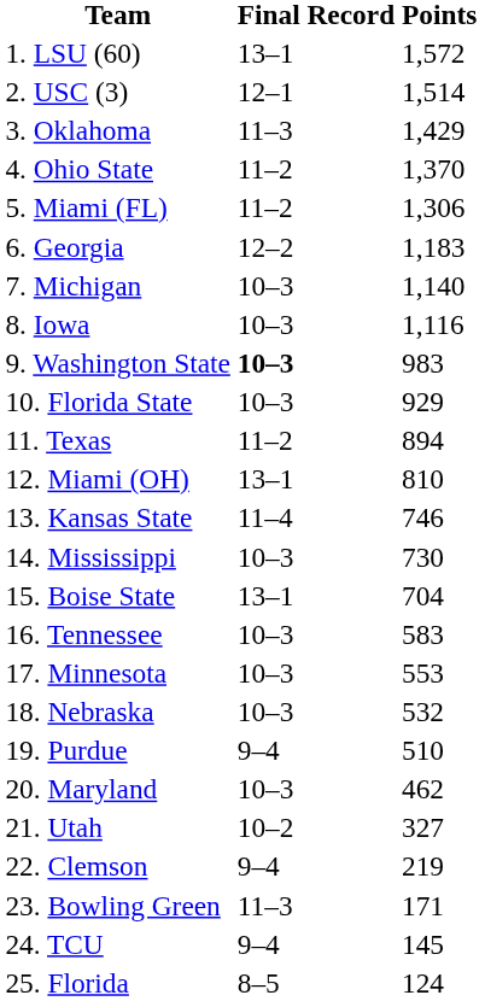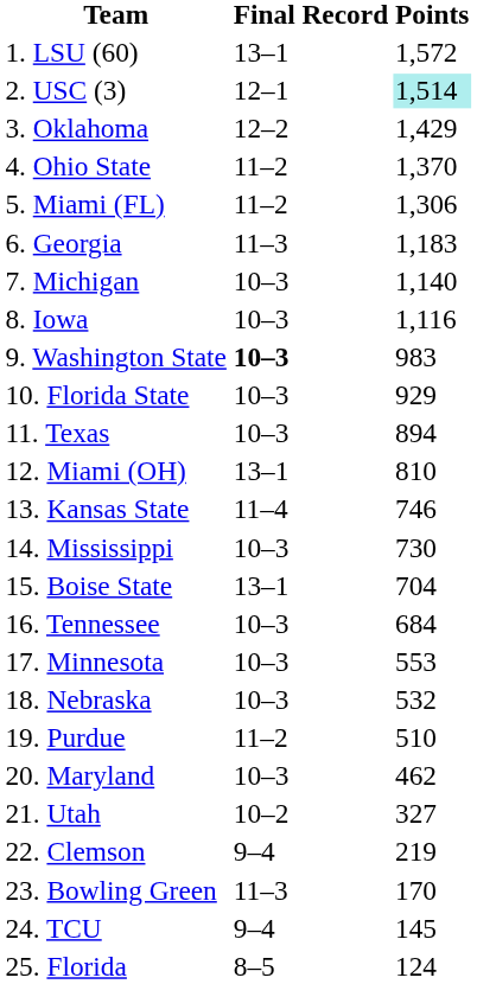 <table>
 <tr>
 <th>Team</th>
 <th>Final Record</th>
 <th>Points</th>
 </tr>
 <tr>
 <td>1. <a href='#'>LSU</a> (60)</td>
 <td>13–1</td>
 <td>1,572</td>
 </tr>
 <tr>
 <td>2. <a href='#'>USC</a> (3)</td>
 <td>12–1</td>
-<td>1,514</td>
+<td style="background: paleturquoise;">1,514</td>
 </tr>
 <tr>
 <td>3. <a href='#'>Oklahoma</a></td>
-<td>11–3</td>
+<td>12–2</td>
 <td>1,429</td>
 </tr>
 <tr>
 <td>4. <a href='#'>Ohio State</a></td>
 <td>11–2</td>
 <td>1,370</td>
 </tr>
 <tr>
 <td>5. <a href='#'>Miami (FL)</a></td>
 <td>11–2</td>
 <td>1,306</td>
 </tr>
 <tr>
 <td>6. <a href='#'>Georgia</a></td>
-<td>12–2</td>
+<td>11–3</td>
 <td>1,183</td>
 </tr>
 <tr>
 <td>7. <a href='#'>Michigan</a></td>
 <td>10–3</td>
 <td>1,140</td>
 </tr>
 <tr>
 <td>8. <a href='#'>Iowa</a></td>
 <td>10–3</td>
 <td>1,116</td>
 </tr>
 <tr>
 <td>9. <a href='#'>Washington State</a></td>
 <td><strong>10–3</strong></td>
 <td>983</td>
 </tr>
 <tr>
 <td>10. <a href='#'>Florida State</a></td>
 <td>10–3</td>
 <td>929</td>
 </tr>
 <tr>
 <td>11. <a href='#'>Texas</a></td>
-<td>11–2</td>
+<td>10–3</td>
 <td>894</td>
 </tr>
 <tr>
 <td>12. <a href='#'>Miami (OH)</a></td>
 <td>13–1</td>
 <td>810</td>
 </tr>
 <tr>
 <td>13. <a href='#'>Kansas State</a></td>
 <td>11–4</td>
 <td>746</td>
 </tr>
 <tr>
 <td>14. <a href='#'>Mississippi</a></td>
 <td>10–3</td>
 <td>730</td>
 </tr>
 <tr>
 <td>15. <a href='#'>Boise State</a></td>
 <td>13–1</td>
 <td>704</td>
 </tr>
 <tr>
 <td>16. <a href='#'>Tennessee</a></td>
 <td>10–3</td>
-<td>583</td>
+<td>684</td>
 </tr>
 <tr>
 <td>17. <a href='#'>Minnesota</a></td>
 <td>10–3</td>
 <td>553</td>
 </tr>
 <tr>
 <td>18. <a href='#'>Nebraska</a></td>
 <td>10–3</td>
 <td>532</td>
 </tr>
 <tr>
 <td>19. <a href='#'>Purdue</a></td>
-<td>9–4</td>
+<td>11–2</td>
 <td>510</td>
 </tr>
 <tr>
 <td>20. <a href='#'>Maryland</a></td>
 <td>10–3</td>
 <td>462</td>
 </tr>
 <tr>
 <td>21. <a href='#'>Utah</a></td>
 <td>10–2</td>
 <td>327</td>
 </tr>
 <tr>
 <td>22. <a href='#'>Clemson</a></td>
 <td>9–4</td>
 <td>219</td>
 </tr>
 <tr>
 <td>23. <a href='#'>Bowling Green</a></td>
 <td>11–3</td>
-<td>171</td>
+<td>170</td>
 </tr>
 <tr>
 <td>24. <a href='#'>TCU</a></td>
 <td>9–4</td>
 <td>145</td>
 </tr>
 <tr>
 <td>25. <a href='#'>Florida</a></td>
 <td>8–5</td>
 <td>124</td>
 </tr>
 </table>
